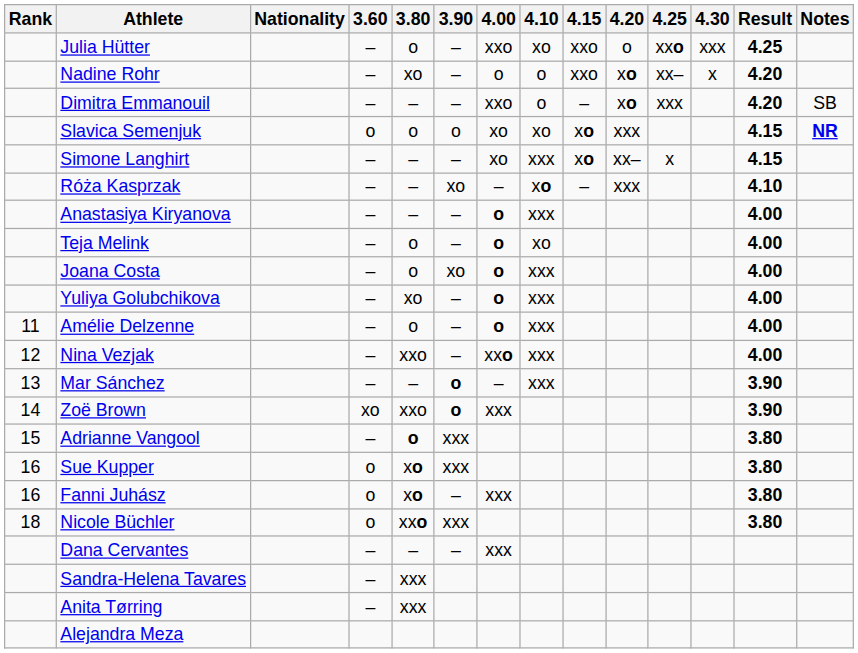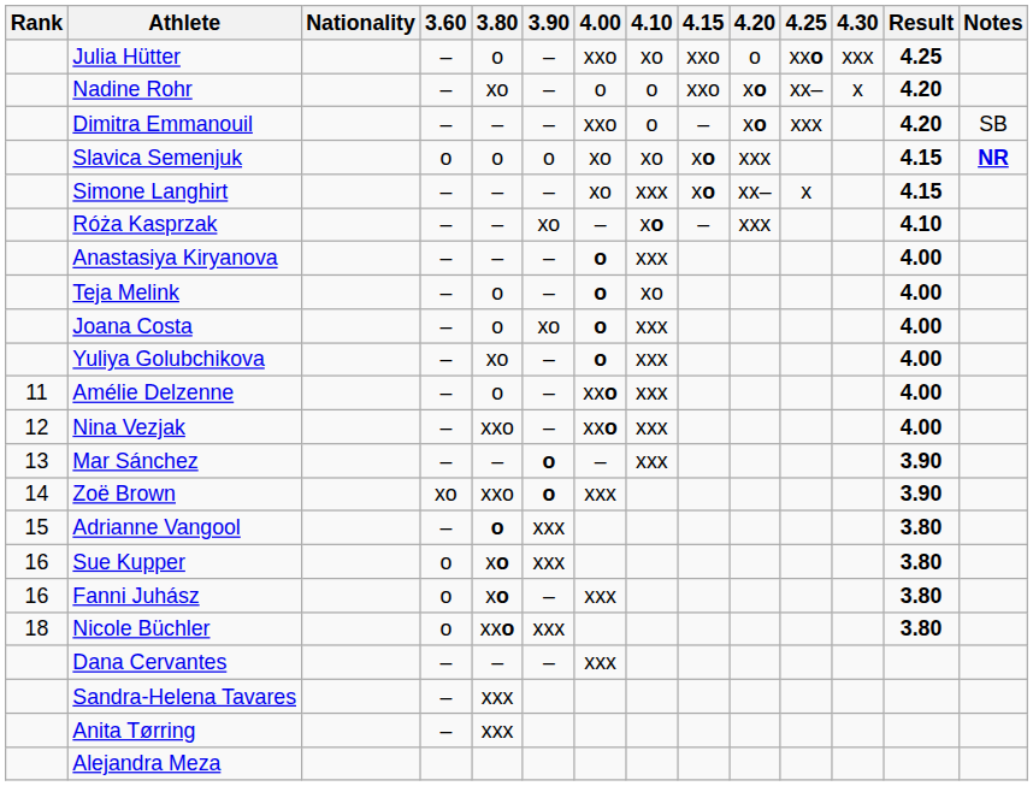 <table class="wikitable sortable" style="text-align:center;font-size:90%">
 <tr>
 <th>Rank</th>
 <th>Athlete</th>
 <th>Nationality</th>
 <th>3.60</th>
 <th>3.80</th>
 <th>3.90</th>
 <th>4.00</th>
 <th>4.10</th>
 <th>4.15</th>
 <th>4.20</th>
 <th>4.25</th>
 <th>4.30</th>
 <th>Result</th>
 <th>Notes</th>
 </tr>
 <tr>
 <td></td>
 <td align="left"><a href='#'>Julia Hütter</a></td>
 <td align=left></td>
 <td>–</td>
 <td>o</td>
 <td>–</td>
 <td>xxo</td>
 <td>xo</td>
 <td>xxo</td>
 <td>o</td>
 <td>xx<strong>o</strong></td>
 <td>xxx</td>
 <td><strong>4.25</strong></td>
 <td></td>
 </tr>
 <tr>
 <td></td>
 <td align="left"><a href='#'>Nadine Rohr</a></td>
 <td align=left></td>
 <td>–</td>
 <td>xo</td>
 <td>–</td>
 <td>o</td>
 <td>o</td>
 <td>xxo</td>
 <td>x<strong>o</strong></td>
 <td>xx–</td>
 <td>x</td>
 <td><strong>4.20</strong></td>
 <td></td>
 </tr>
 <tr>
 <td></td>
 <td align="left"><a href='#'>Dimitra Emmanouil</a></td>
 <td align=left></td>
 <td>–</td>
 <td>–</td>
 <td>–</td>
 <td>xxo</td>
 <td>o</td>
 <td>–</td>
 <td>x<strong>o</strong></td>
 <td>xxx</td>
 <td></td>
 <td><strong>4.20</strong></td>
 <td>SB</td>
 </tr>
 <tr>
 <td></td>
 <td align="left"><a href='#'>Slavica Semenjuk</a></td>
 <td align=left></td>
 <td>o</td>
 <td>o</td>
 <td>o</td>
 <td>xo</td>
 <td>xo</td>
 <td>x<strong>o</strong></td>
 <td>xxx</td>
 <td></td>
 <td></td>
 <td><strong>4.15</strong></td>
 <td><strong><a href='#'>NR</a></strong></td>
 </tr>
 <tr>
 <td></td>
 <td align="left"><a href='#'>Simone Langhirt</a></td>
 <td align=left></td>
 <td>–</td>
 <td>–</td>
 <td>–</td>
 <td>xo</td>
 <td>xxx</td>
 <td>x<strong>o</strong></td>
 <td>xx–</td>
 <td>x</td>
 <td></td>
 <td><strong>4.15</strong></td>
 <td></td>
 </tr>
 <tr>
 <td></td>
 <td align="left"><a href='#'>Róża Kasprzak</a></td>
 <td align=left></td>
 <td>–</td>
 <td>–</td>
 <td>xo</td>
 <td>–</td>
 <td>x<strong>o</strong></td>
 <td>–</td>
 <td>xxx</td>
 <td></td>
 <td></td>
 <td><strong>4.10</strong></td>
 <td></td>
 </tr>
 <tr>
 <td></td>
 <td align="left"><a href='#'>Anastasiya Kiryanova</a></td>
 <td align=left></td>
 <td>–</td>
 <td>–</td>
 <td>–</td>
 <td><strong>o</strong></td>
 <td>xxx</td>
 <td></td>
 <td></td>
 <td></td>
 <td></td>
 <td><strong>4.00</strong></td>
 <td></td>
 </tr>
 <tr>
 <td></td>
 <td align="left"><a href='#'>Teja Melink</a></td>
 <td align=left></td>
 <td>–</td>
 <td>o</td>
 <td>–</td>
 <td><strong>o</strong></td>
 <td>xo</td>
 <td></td>
 <td></td>
 <td></td>
 <td></td>
 <td><strong>4.00</strong></td>
 <td></td>
 </tr>
 <tr>
 <td></td>
 <td align="left"><a href='#'>Joana Costa</a></td>
 <td align=left></td>
 <td>–</td>
 <td>o</td>
 <td>xo</td>
 <td><strong>o</strong></td>
 <td>xxx</td>
 <td></td>
 <td></td>
 <td></td>
 <td></td>
 <td><strong>4.00</strong></td>
 <td></td>
 </tr>
 <tr>
 <td></td>
 <td align="left"><a href='#'>Yuliya Golubchikova</a></td>
 <td align=left></td>
 <td>–</td>
 <td>xo</td>
 <td>–</td>
 <td><strong>o</strong></td>
 <td>xxx</td>
 <td></td>
 <td></td>
 <td></td>
 <td></td>
 <td><strong>4.00</strong></td>
 <td></td>
 </tr>
 <tr>
 <td>11</td>
 <td align="left"><a href='#'>Amélie Delzenne</a></td>
 <td align=left></td>
 <td>–</td>
 <td>o</td>
 <td>–</td>
-<td><strong>o</strong></td>
+<td>xx<strong>o</strong></td>
 <td>xxx</td>
 <td></td>
 <td></td>
 <td></td>
 <td></td>
 <td><strong>4.00</strong></td>
 <td></td>
 </tr>
 <tr>
 <td>12</td>
 <td align="left"><a href='#'>Nina Vezjak</a></td>
 <td align=left></td>
 <td>–</td>
 <td>xxo</td>
 <td>–</td>
 <td>xx<strong>o</strong></td>
 <td>xxx</td>
 <td></td>
 <td></td>
 <td></td>
 <td></td>
 <td><strong>4.00</strong></td>
 <td></td>
 </tr>
 <tr>
 <td>13</td>
 <td align="left"><a href='#'>Mar Sánchez</a></td>
 <td align=left></td>
 <td>–</td>
 <td>–</td>
 <td><strong>o</strong></td>
 <td>–</td>
 <td>xxx</td>
 <td></td>
 <td></td>
 <td></td>
 <td></td>
 <td><strong>3.90</strong></td>
 <td></td>
 </tr>
 <tr>
 <td>14</td>
 <td align="left"><a href='#'>Zoë Brown</a></td>
 <td align=left></td>
 <td>xo</td>
 <td>xxo</td>
 <td><strong>o</strong></td>
 <td>xxx</td>
 <td></td>
 <td></td>
 <td></td>
 <td></td>
 <td></td>
 <td><strong>3.90</strong></td>
 <td></td>
 </tr>
 <tr>
 <td>15</td>
 <td align="left"><a href='#'>Adrianne Vangool</a></td>
 <td align=left></td>
 <td>–</td>
 <td><strong>o</strong></td>
 <td>xxx</td>
 <td></td>
 <td></td>
 <td></td>
 <td></td>
 <td></td>
 <td></td>
 <td><strong>3.80</strong></td>
 <td></td>
 </tr>
 <tr>
 <td>16</td>
 <td align="left"><a href='#'>Sue Kupper</a></td>
 <td align=left></td>
 <td>o</td>
 <td>x<strong>o</strong></td>
 <td>xxx</td>
 <td></td>
 <td></td>
 <td></td>
 <td></td>
 <td></td>
 <td></td>
 <td><strong>3.80</strong></td>
 <td></td>
 </tr>
 <tr>
 <td>16</td>
 <td align="left"><a href='#'>Fanni Juhász</a></td>
 <td align=left></td>
 <td>o</td>
 <td>x<strong>o</strong></td>
 <td>–</td>
 <td>xxx</td>
 <td></td>
 <td></td>
 <td></td>
 <td></td>
 <td></td>
 <td><strong>3.80</strong></td>
 <td></td>
 </tr>
 <tr>
 <td>18</td>
 <td align="left"><a href='#'>Nicole Büchler</a></td>
 <td align=left></td>
 <td>o</td>
 <td>xx<strong>o</strong></td>
 <td>xxx</td>
 <td></td>
 <td></td>
 <td></td>
 <td></td>
 <td></td>
 <td></td>
 <td><strong>3.80</strong></td>
 <td></td>
 </tr>
 <tr>
 <td></td>
 <td align="left"><a href='#'>Dana Cervantes</a></td>
 <td align=left></td>
 <td>–</td>
 <td>–</td>
 <td>–</td>
 <td>xxx</td>
 <td></td>
 <td></td>
 <td></td>
 <td></td>
 <td></td>
 <td><strong></strong></td>
 <td></td>
 </tr>
 <tr>
 <td></td>
 <td align="left"><a href='#'>Sandra-Helena Tavares</a></td>
 <td align=left></td>
 <td>–</td>
 <td>xxx</td>
 <td></td>
 <td></td>
 <td></td>
 <td></td>
 <td></td>
 <td></td>
 <td></td>
 <td><strong></strong></td>
 <td></td>
 </tr>
 <tr>
 <td></td>
 <td align="left"><a href='#'>Anita Tørring</a></td>
 <td align=left></td>
 <td>–</td>
 <td>xxx</td>
 <td></td>
 <td></td>
 <td></td>
 <td></td>
 <td></td>
 <td></td>
 <td></td>
 <td><strong></strong></td>
 <td></td>
 </tr>
 <tr>
 <td></td>
 <td align="left"><a href='#'>Alejandra Meza</a></td>
 <td align=left></td>
 <td></td>
 <td></td>
 <td></td>
 <td></td>
 <td></td>
 <td></td>
 <td></td>
 <td></td>
 <td></td>
 <td><strong></strong></td>
 <td></td>
 </tr>
 </table>
